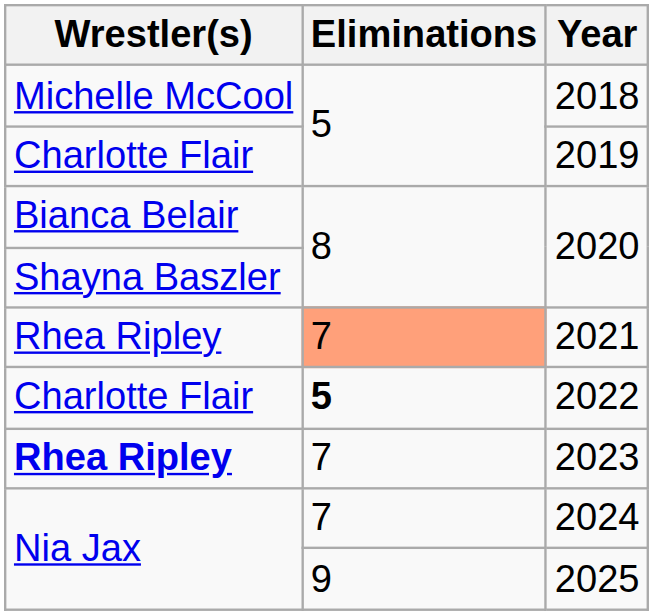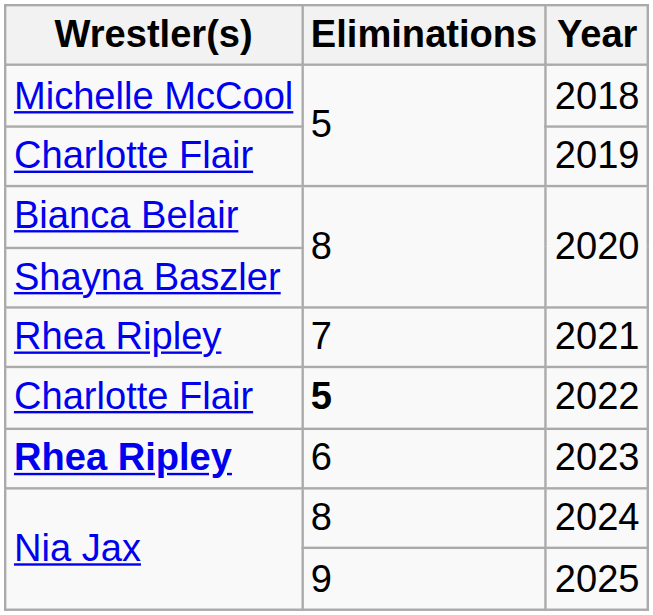 <table class="wikitable sortable">
 <tr>
 <th>Wrestler(s)</th>
 <th>Eliminations</th>
 <th>Year</th>
 </tr>
 <tr>
 <td><a href='#'>Michelle McCool</a></td>
 <td rowspan="2">5</td>
 <td>2018</td>
 </tr>
 <tr>
 <td><a href='#'>Charlotte Flair</a></td>
 <td>2019</td>
 </tr>
 <tr>
 <td><a href='#'>Bianca Belair</a></td>
 <td rowspan="2">8</td>
 <td rowspan="2">2020</td>
 </tr>
 <tr>
 <td><a href='#'>Shayna Baszler</a></td>
 </tr>
 <tr>
 <td><a href='#'>Rhea Ripley</a></td>
-<td style="background: lightsalmon;">7</td>
+<td>7</td>
 <td>2021</td>
 </tr>
 <tr>
 <td><a href='#'>Charlotte Flair</a></td>
 <td><strong>5</strong></td>
 <td>2022</td>
 </tr>
 <tr>
 <td><strong><a href='#'>Rhea Ripley</a></strong></td>
-<td>7</td>
+<td>6</td>
 <td>2023</td>
 </tr>
 <tr>
 <td rowspan=2><a href='#'>Nia Jax</a></td>
-<td>7</td>
+<td>8</td>
 <td>2024</td>
 </tr>
 <tr>
 <td>9</td>
 <td>2025</td>
 </tr>
 </table>
